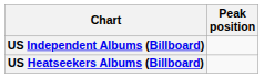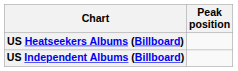 <table class="wikitable plainrowheaders">
 <tr>
 <th>Chart</th>
 <th>Peak<br>position</th>
 </tr>
 <tr>
+<th scope="row">US <a href='#'>Heatseekers Albums</a> (<a href='#'>Billboard</a>)</th>
+<td></td>
+</tr>
+<tr>
 <th scope="row">US <a href='#'>Independent Albums</a> (<a href='#'>Billboard</a>)</th>
 <td></td>
 </tr>
-<tr>
-<th scope="row">US <a href='#'>Heatseekers Albums</a> (<a href='#'>Billboard</a>)</th>
-<td></td>
-</tr>
 </table>
